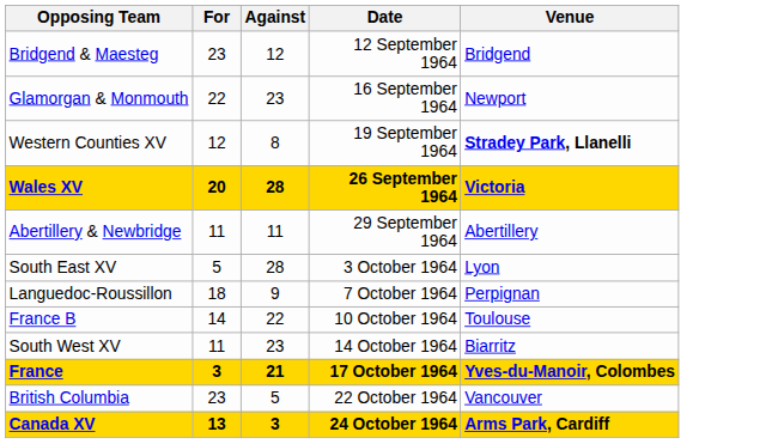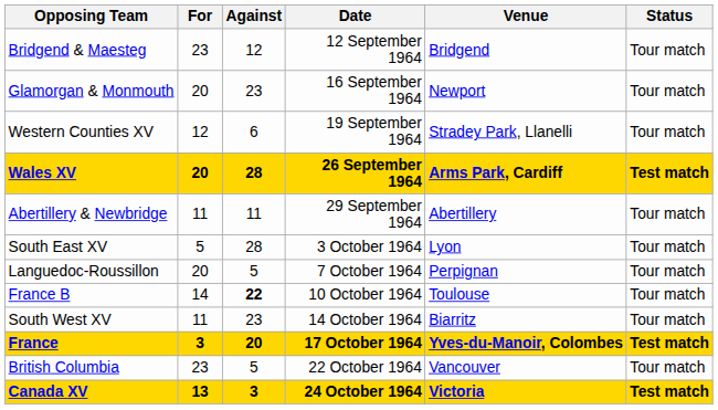 <table class=wikitable>
 <tr>
 <th>Opposing Team</th>
 <th>For</th>
 <th>Against</th>
 <th>Date</th>
 <th>Venue</th>
+<th>Status</th>
 </tr>
 <tr bgcolor=#fdfdfd>
 <td><a href='#'>Bridgend</a> & <a href='#'>Maesteg</a></td>
 <td align=center width=40>23</td>
 <td align=center width=40>12</td>
 <td width=140 align=right>12 September 1964</td>
 <td><a href='#'>Bridgend</a></td>
+<td>Tour match</td>
 </tr>
 <tr bgcolor=#fdfdfd>
 <td><a href='#'>Glamorgan</a> & <a href='#'>Monmouth</a></td>
-<td align=center width=40>22</td>
+<td align=center width=40>20</td>
 <td align=center width=40>23</td>
 <td width=140 align=right>16 September 1964</td>
 <td><a href='#'>Newport</a></td>
+<td>Tour match</td>
 </tr>
 <tr bgcolor=#fdfdfd>
 <td>Western Counties XV</td>
 <td align=center width=40>12</td>
-<td align=center width=40>8</td>
+<td align=center width=40>6</td>
 <td width=140 align=right>19 September 1964</td>
-<td><strong><a href='#'>Stradey Park</a>, Llanelli</strong></td>
+<td><a href='#'>Stradey Park</a>, Llanelli</td>
+<td>Tour match</td>
 </tr>
 <tr bgcolor=gold>
 <td><strong><a href='#'>Wales XV</a></strong></td>
 <td align=center width=40><strong>20</strong></td>
 <td align=center width=40><strong>28</strong></td>
 <td width=140 align=right><strong>26 September 1964</strong></td>
-<td><strong><a href='#'>Victoria</a></strong></td>
+<td><strong><a href='#'>Arms Park</a>, Cardiff</strong></td>
+<td><strong>Test match</strong></td>
 </tr>
 <tr bgcolor=#fdfdfd>
 <td><a href='#'>Abertillery</a> & <a href='#'>Newbridge</a></td>
 <td align=center width=40>11</td>
 <td align=center width=40>11</td>
 <td width=140 align=right>29 September 1964</td>
 <td><a href='#'>Abertillery</a></td>
+<td>Tour match</td>
 </tr>
 <tr bgcolor=#fdfdfd>
 <td>South East XV</td>
 <td align=center width=40>5</td>
 <td align=center width=40>28</td>
 <td width=140 align=right>3 October 1964</td>
 <td><a href='#'>Lyon</a></td>
+<td>Tour match</td>
 </tr>
 <tr bgcolor=#fdfdfd>
 <td>Languedoc-Roussillon</td>
-<td align=center width=40>18</td>
-<td align=center width=40>9</td>
+<td align=center width=40>20</td>
+<td align=center width=40>5</td>
 <td width=140 align=right>7 October 1964</td>
 <td><a href='#'>Perpignan</a></td>
+<td>Tour match</td>
 </tr>
 <tr bgcolor=#fdfdfd>
 <td><a href='#'>France B</a></td>
 <td align=center width=40>14</td>
-<td align=center width=40>22</td>
+<td align=center width=40><strong>22</strong></td>
 <td width=140 align=right>10 October 1964</td>
 <td><a href='#'>Toulouse</a></td>
+<td>Tour match</td>
 </tr>
 <tr bgcolor=#fdfdfd>
 <td>South West XV</td>
 <td align=center width=40>11</td>
 <td align=center width=40>23</td>
 <td width=140 align=right>14 October 1964</td>
 <td><a href='#'>Biarritz</a></td>
+<td>Tour match</td>
 </tr>
 <tr bgcolor=gold>
 <td><strong><a href='#'>France</a></strong></td>
 <td align=center width=40><strong>3</strong></td>
-<td align=center width=40><strong>21</strong></td>
+<td align=center width=40><strong>20</strong></td>
 <td width=140 align=right><strong>17 October 1964</strong></td>
 <td><strong><a href='#'>Yves-du-Manoir</a>, Colombes</strong></td>
+<td><strong>Test match</strong></td>
 </tr>
 <tr bgcolor=#fdfdfd>
 <td><a href='#'>British Columbia</a></td>
 <td align=center width=40>23</td>
 <td align=center width=40>5</td>
 <td width=140 align=right>22 October 1964</td>
 <td><a href='#'>Vancouver</a></td>
+<td>Tour match</td>
 </tr>
 <tr bgcolor=gold>
 <td><strong><a href='#'>Canada XV</a></strong></td>
 <td align=center width=40><strong>13</strong></td>
 <td align=center width=40><strong>3</strong></td>
 <td width=140 align=right><strong>24 October 1964</strong></td>
-<td><strong><a href='#'>Arms Park</a>, Cardiff</strong></td>
+<td><strong><a href='#'>Victoria</a></strong></td>
+<td><strong>Test match</strong></td>
 </tr>
 </table>
